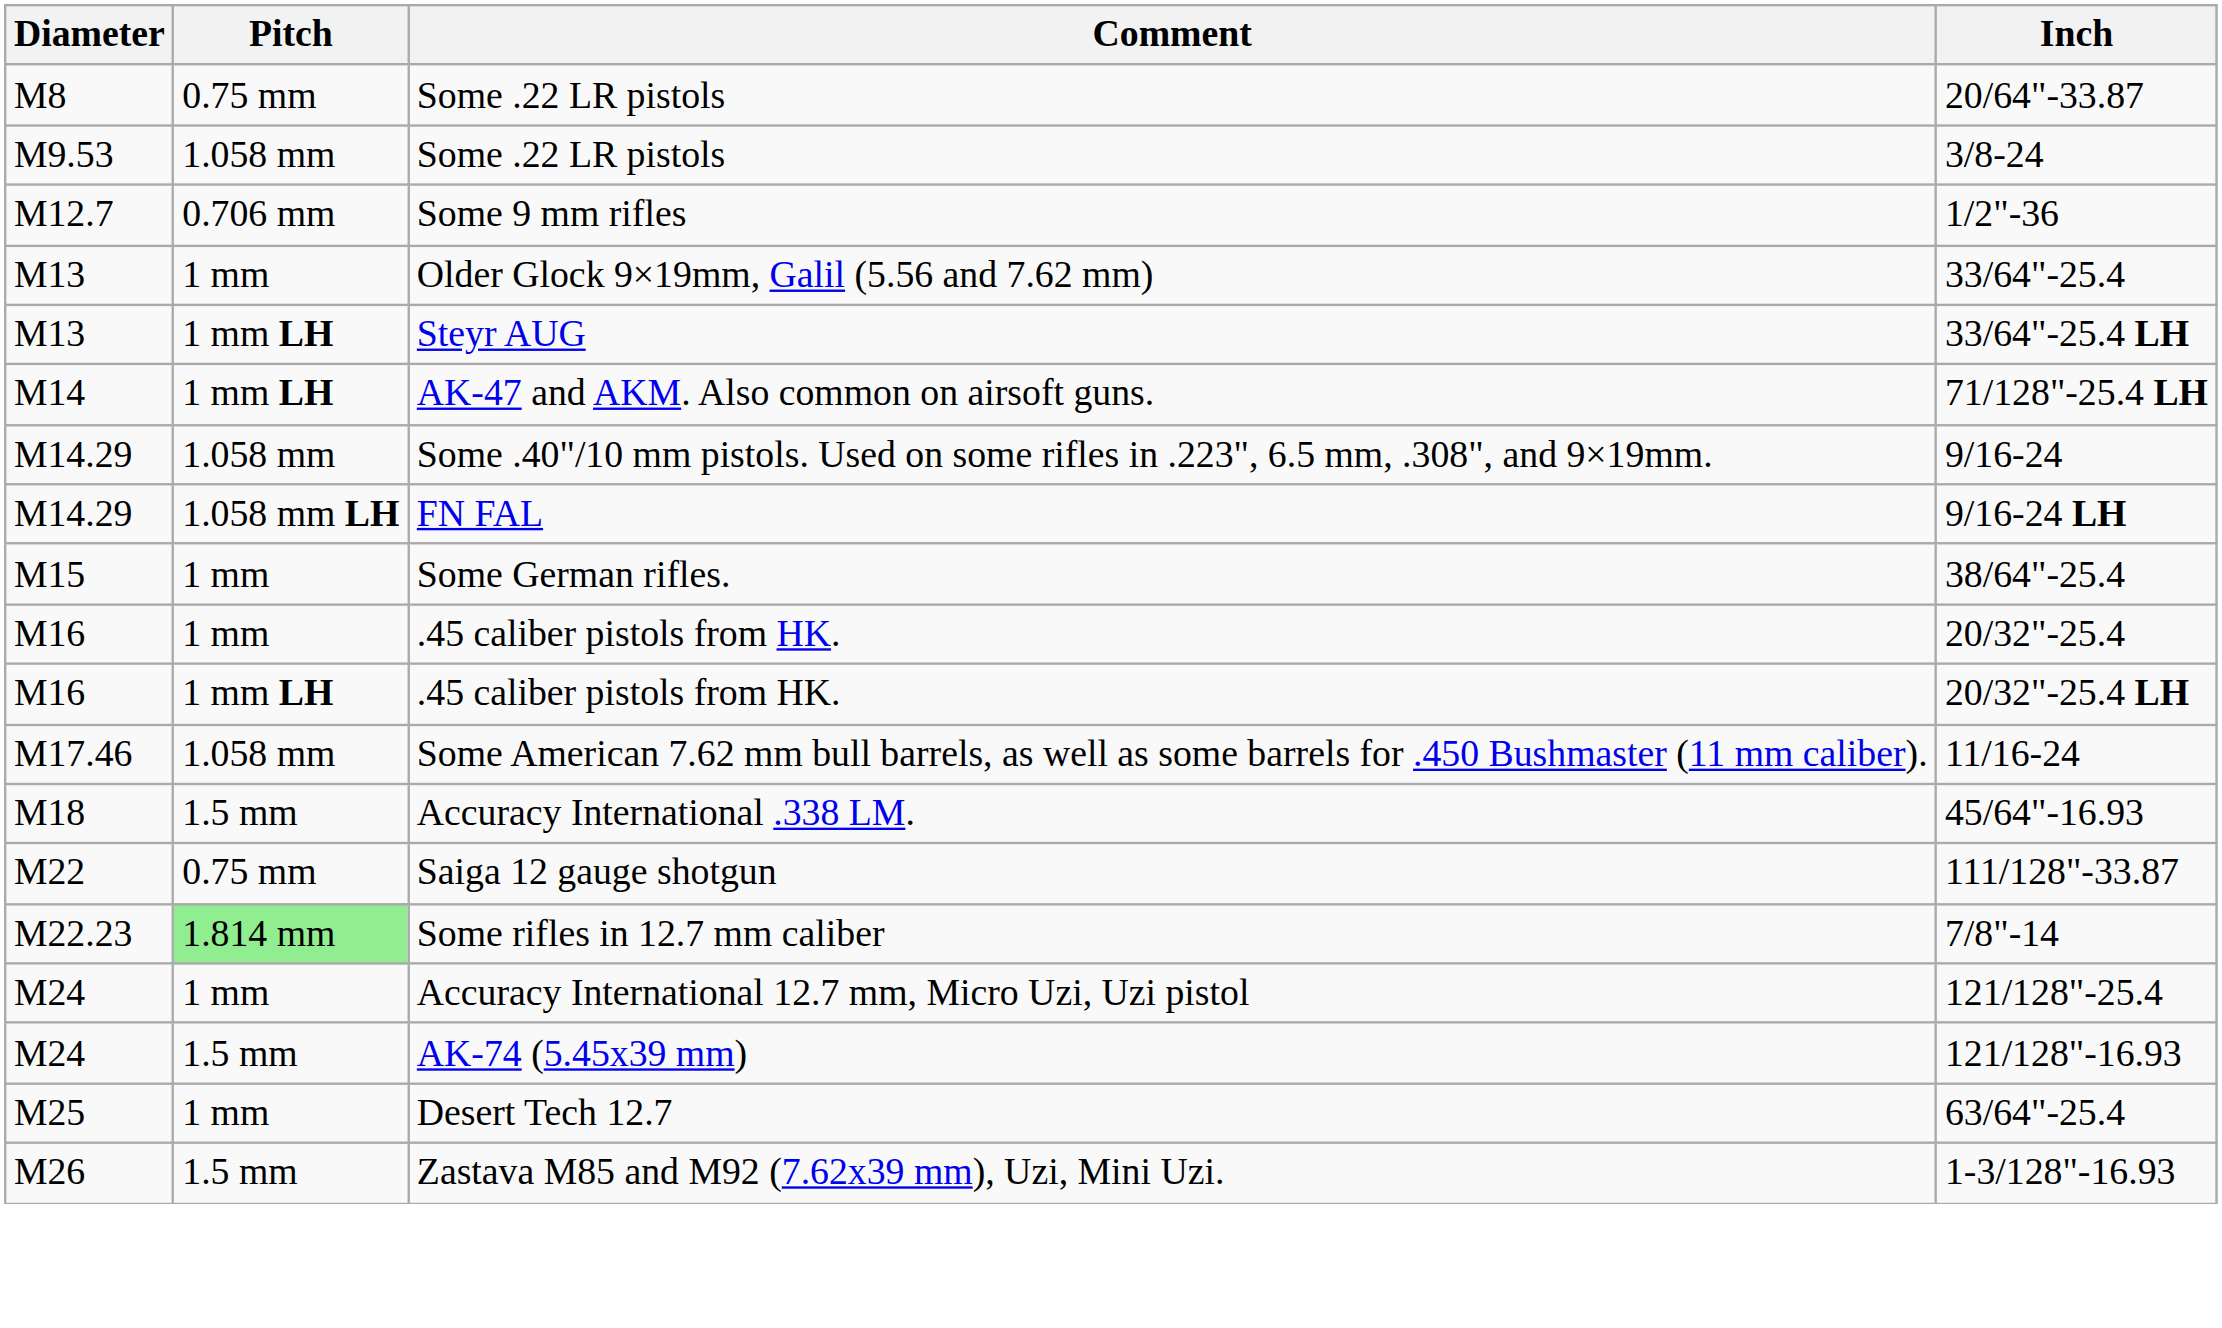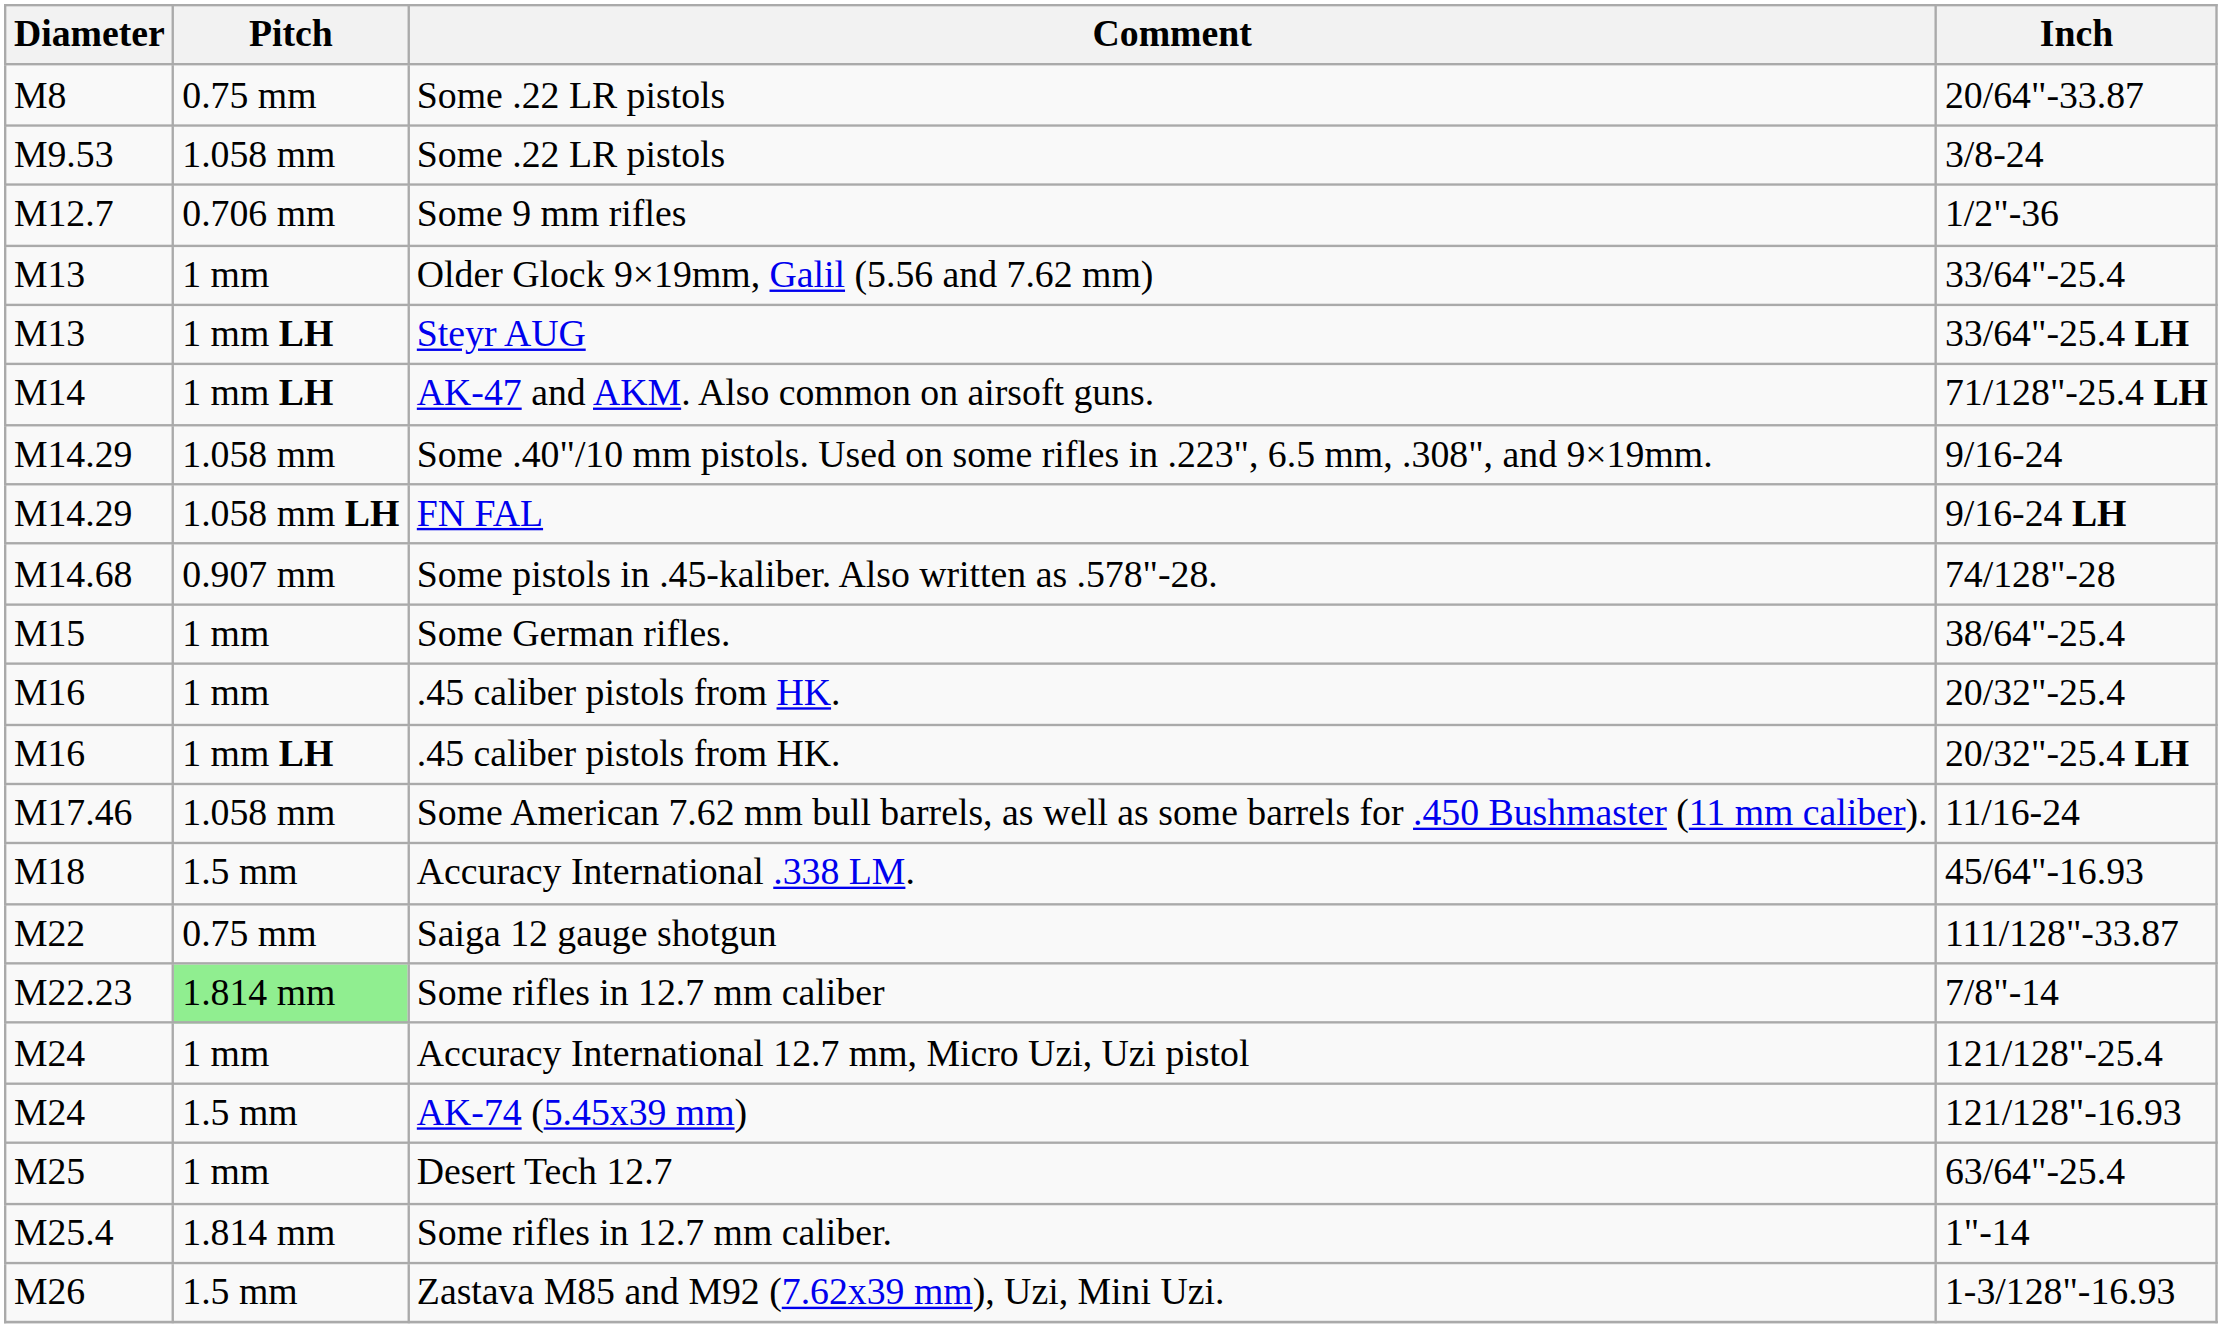 <table class="wikitable sortable" style="text-align: left;">
 <tr>
 <th>Diameter</th>
 <th>Pitch</th>
 <th>Comment</th>
 <th>Inch</th>
 </tr>
 <tr>
 <td>M8</td>
 <td>0.75 mm</td>
 <td>Some .22 LR pistols</td>
 <td>20/64"-33.87</td>
 </tr>
 <tr>
 <td>M9.53</td>
 <td>1.058 mm</td>
 <td>Some .22 LR pistols</td>
 <td>3/8-24</td>
 </tr>
 <tr>
 <td>M12.7</td>
 <td>0.706 mm</td>
 <td>Some 9 mm rifles</td>
 <td>1/2"-36</td>
 </tr>
 <tr>
 <td>M13</td>
 <td>1 mm</td>
 <td>Older Glock 9×19mm, <a href='#'>Galil</a> (5.56 and 7.62 mm)</td>
 <td>33/64"-25.4</td>
 </tr>
 <tr>
 <td>M13</td>
 <td>1 mm <strong>LH</strong></td>
 <td><a href='#'>Steyr AUG</a></td>
 <td>33/64"-25.4 <strong>LH</strong></td>
 </tr>
 <tr>
 <td>M14</td>
 <td>1 mm <strong>LH</strong></td>
 <td><a href='#'>AK-47</a> and <a href='#'>AKM</a>. Also common on airsoft guns.</td>
 <td>71/128"-25.4 <strong>LH</strong></td>
 </tr>
 <tr>
 <td>M14.29</td>
 <td>1.058 mm</td>
 <td>Some .40"/10 mm pistols. Used on some rifles in .223", 6.5 mm, .308", and 9×19mm.</td>
 <td>9/16-24</td>
 </tr>
 <tr>
 <td>M14.29</td>
 <td>1.058 mm <strong>LH</strong></td>
 <td><a href='#'>FN FAL</a></td>
 <td>9/16-24 <strong>LH</strong></td>
+</tr>
+<tr>
+<td>M14.68</td>
+<td>0.907 mm</td>
+<td>Some pistols in .45-kaliber. Also written as .578"-28.</td>
+<td>74/128"-28</td>
 </tr>
 <tr>
 <td>M15</td>
 <td>1 mm</td>
 <td>Some German rifles.</td>
 <td>38/64"-25.4</td>
 </tr>
 <tr>
 <td>M16</td>
 <td>1 mm</td>
 <td>.45 caliber pistols from <a href='#'>HK</a>.</td>
 <td>20/32"-25.4</td>
 </tr>
 <tr>
 <td>M16</td>
 <td>1 mm <strong>LH</strong></td>
 <td>.45 caliber pistols from HK.</td>
 <td>20/32"-25.4 <strong>LH</strong></td>
 </tr>
 <tr>
 <td>M17.46</td>
 <td>1.058 mm</td>
 <td>Some American 7.62 mm bull barrels, as well as some barrels for <a href='#'>.450 Bushmaster</a> (<a href='#'>11 mm caliber</a>).</td>
 <td>11/16-24</td>
 </tr>
 <tr>
 <td>M18</td>
 <td>1.5 mm</td>
 <td>Accuracy International <a href='#'>.338 LM</a>.</td>
 <td>45/64"-16.93</td>
 </tr>
 <tr>
 <td>M22</td>
 <td>0.75 mm</td>
 <td>Saiga 12 gauge shotgun</td>
 <td>111/128"-33.87</td>
 </tr>
 <tr>
 <td>M22.23</td>
 <td style="background: lightgreen;">1.814 mm</td>
 <td>Some rifles in 12.7 mm caliber</td>
 <td>7/8"-14</td>
 </tr>
 <tr>
 <td>M24</td>
 <td>1 mm</td>
 <td>Accuracy International 12.7 mm, Micro Uzi, Uzi pistol</td>
 <td>121/128"-25.4</td>
 </tr>
 <tr>
 <td>M24</td>
 <td>1.5 mm</td>
 <td><a href='#'>AK-74</a> (<a href='#'>5.45x39 mm</a>)</td>
 <td>121/128"-16.93</td>
 </tr>
 <tr>
 <td>M25</td>
 <td>1 mm</td>
 <td>Desert Tech 12.7</td>
 <td>63/64"-25.4</td>
 </tr>
 <tr>
+<td>M25.4</td>
+<td>1.814 mm</td>
+<td>Some rifles in 12.7 mm caliber.</td>
+<td>1"-14</td>
+</tr>
+<tr>
 <td>M26</td>
 <td>1.5 mm</td>
 <td>Zastava M85 and M92 (<a href='#'>7.62x39 mm</a>), Uzi, Mini Uzi.</td>
 <td>1-3/128"-16.93</td>
 </tr>
 <tr>
 </tr>
 </table>
